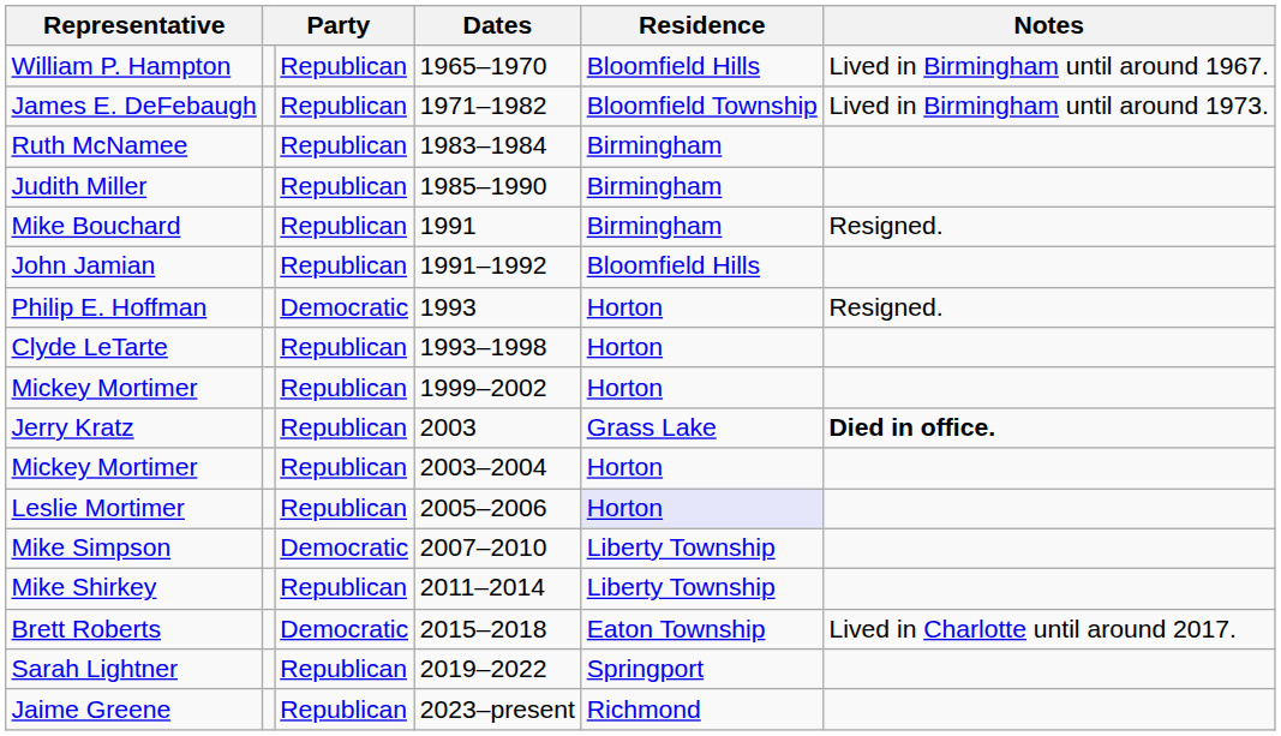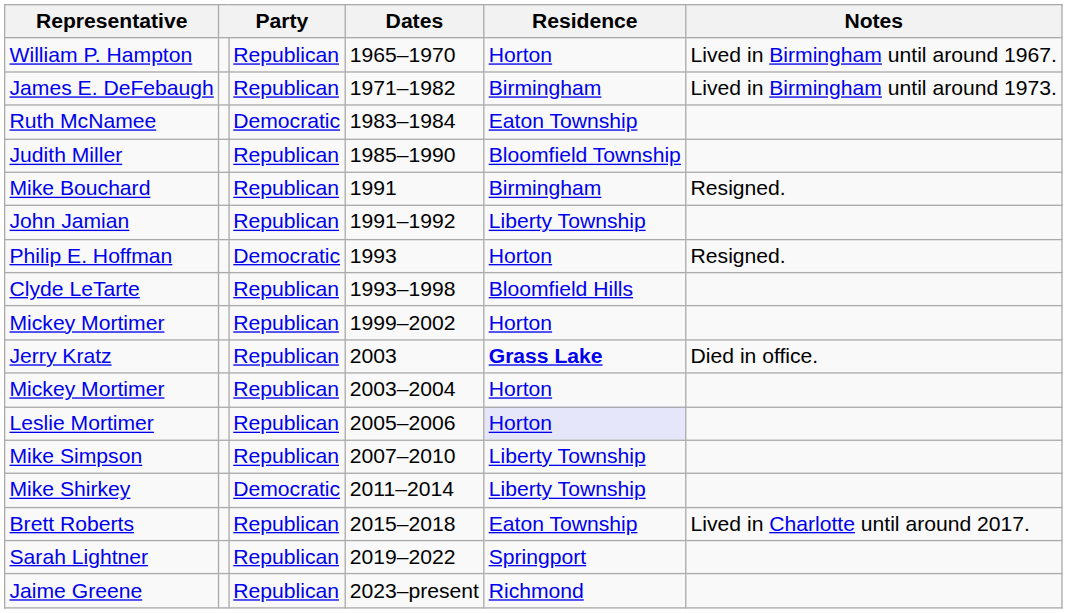 <table class=wikitable>
 <tr valign=bottom>
 <th>Representative</th>
 <th colspan="2">Party</th>
 <th>Dates</th>
 <th>Residence</th>
 <th>Notes</th>
 </tr>
 <tr>
 <td><a href='#'>William P. Hampton</a></td>
 <td bgcolor=></td>
 <td><a href='#'>Republican</a></td>
 <td>1965–1970</td>
-<td><a href='#'>Bloomfield Hills</a></td>
+<td><a href='#'>Horton</a></td>
 <td>Lived in <a href='#'>Birmingham</a> until around 1967.</td>
 </tr>
 <tr>
 <td><a href='#'>James E. DeFebaugh</a></td>
 <td bgcolor=></td>
 <td><a href='#'>Republican</a></td>
 <td>1971–1982</td>
-<td><a href='#'>Bloomfield Township</a></td>
+<td><a href='#'>Birmingham</a></td>
 <td>Lived in <a href='#'>Birmingham</a> until around 1973.</td>
 </tr>
 <tr>
 <td><a href='#'>Ruth McNamee</a></td>
 <td bgcolor=></td>
-<td><a href='#'>Republican</a></td>
+<td><a href='#'>Democratic</a></td>
 <td>1983–1984</td>
-<td><a href='#'>Birmingham</a></td>
+<td><a href='#'>Eaton Township</a></td>
 <td></td>
 </tr>
 <tr>
 <td><a href='#'>Judith Miller</a></td>
 <td bgcolor=></td>
 <td><a href='#'>Republican</a></td>
 <td>1985–1990</td>
-<td><a href='#'>Birmingham</a></td>
+<td><a href='#'>Bloomfield Township</a></td>
 <td></td>
 </tr>
 <tr>
 <td><a href='#'>Mike Bouchard</a></td>
 <td bgcolor=></td>
 <td><a href='#'>Republican</a></td>
 <td>1991</td>
 <td><a href='#'>Birmingham</a></td>
 <td>Resigned.</td>
 </tr>
 <tr>
 <td><a href='#'>John Jamian</a></td>
 <td bgcolor=></td>
 <td><a href='#'>Republican</a></td>
 <td>1991–1992</td>
-<td><a href='#'>Bloomfield Hills</a></td>
+<td><a href='#'>Liberty Township</a></td>
 <td></td>
 </tr>
 <tr>
 <td><a href='#'>Philip E. Hoffman</a></td>
 <td bgcolor=></td>
 <td><a href='#'>Democratic</a></td>
 <td>1993</td>
 <td><a href='#'>Horton</a></td>
 <td>Resigned.</td>
 </tr>
 <tr>
 <td><a href='#'>Clyde LeTarte</a></td>
 <td bgcolor=></td>
 <td><a href='#'>Republican</a></td>
 <td>1993–1998</td>
-<td><a href='#'>Horton</a></td>
+<td><a href='#'>Bloomfield Hills</a></td>
 <td></td>
 </tr>
 <tr>
 <td><a href='#'>Mickey Mortimer</a></td>
 <td bgcolor=></td>
 <td><a href='#'>Republican</a></td>
 <td>1999–2002</td>
 <td><a href='#'>Horton</a></td>
 <td></td>
 </tr>
 <tr>
 <td><a href='#'>Jerry Kratz</a></td>
 <td bgcolor=></td>
 <td><a href='#'>Republican</a></td>
 <td>2003</td>
-<td><a href='#'>Grass Lake</a></td>
-<td><strong>Died in office.</strong></td>
+<td><strong><a href='#'>Grass Lake</a></strong></td>
+<td>Died in office.</td>
 </tr>
 <tr>
 <td><a href='#'>Mickey Mortimer</a></td>
 <td bgcolor=></td>
 <td><a href='#'>Republican</a></td>
 <td>2003–2004</td>
 <td><a href='#'>Horton</a></td>
 <td></td>
 </tr>
 <tr>
 <td><a href='#'>Leslie Mortimer</a></td>
 <td bgcolor=></td>
 <td><a href='#'>Republican</a></td>
 <td>2005–2006</td>
 <td style="background: lavender;"><a href='#'>Horton</a></td>
 <td></td>
 </tr>
 <tr>
 <td><a href='#'>Mike Simpson</a></td>
 <td bgcolor=></td>
-<td><a href='#'>Democratic</a></td>
+<td><a href='#'>Republican</a></td>
 <td>2007–2010</td>
 <td><a href='#'>Liberty Township</a></td>
 <td></td>
 </tr>
 <tr>
 <td><a href='#'>Mike Shirkey</a></td>
 <td bgcolor=></td>
-<td><a href='#'>Republican</a></td>
+<td><a href='#'>Democratic</a></td>
 <td>2011–2014</td>
 <td><a href='#'>Liberty Township</a></td>
 <td></td>
 </tr>
 <tr>
 <td><a href='#'>Brett Roberts</a></td>
 <td bgcolor=></td>
-<td><a href='#'>Democratic</a></td>
+<td><a href='#'>Republican</a></td>
 <td>2015–2018</td>
 <td><a href='#'>Eaton Township</a></td>
 <td>Lived in <a href='#'>Charlotte</a> until around 2017.</td>
 </tr>
 <tr>
 <td><a href='#'>Sarah Lightner</a></td>
 <td bgcolor=></td>
 <td><a href='#'>Republican</a></td>
 <td>2019–2022</td>
 <td><a href='#'>Springport</a></td>
 <td></td>
 </tr>
 <tr>
 <td><a href='#'>Jaime Greene</a></td>
 <td bgcolor=></td>
 <td><a href='#'>Republican</a></td>
 <td>2023–present</td>
 <td><a href='#'>Richmond</a></td>
 <td></td>
 </tr>
 </table>
